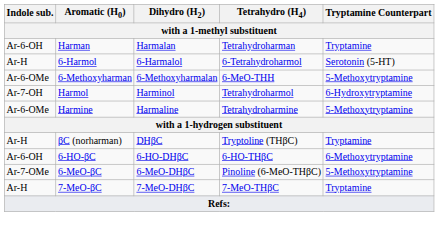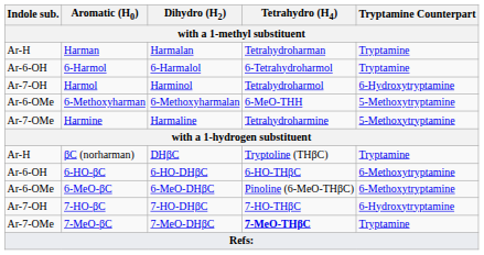 <table class="wikitable">
 <tr>
 <th>Indole sub.</th>
 <th>Aromatic (H<sub>0</sub>)</th>
 <th>Dihydro (H<sub>2</sub>)</th>
 <th>Tetrahydro (H<sub>4</sub>)</th>
 <th>Tryptamine Counterpart</th>
 </tr>
 <tr>
 <th colspan="5">with a 1-methyl substituent</th>
 </tr>
 <tr>
-<td>Ar-6-OH</td>
+<td>Ar-H</td>
 <td><a href='#'>Harman</a></td>
 <td><a href='#'>Harmalan</a></td>
 <td><a href='#'>Tetrahydroharman</a></td>
 <td><a href='#'>Tryptamine</a></td>
 </tr>
 <tr>
-<td>Ar-H</td>
+<td>Ar-6-OH</td>
 <td><a href='#'>6-Harmol</a></td>
 <td><a href='#'>6-Harmalol</a></td>
 <td><a href='#'>6-Tetrahydroharmol</a></td>
-<td><a href='#'>Serotonin</a> (5-HT)</td>
-</tr>
-<tr>
-<td>Ar-6-OMe</td>
-<td><a href='#'>6-Methoxyharman</a></td>
-<td><a href='#'>6-Methoxyharmalan</a></td>
-<td><a href='#'>6-MeO-THH</a></td>
-<td><a href='#'>5-Methoxytryptamine</a></td>
+<td><a href='#'>Tryptamine</a></td>
 </tr>
 <tr>
 <td>Ar-7-OH</td>
 <td><a href='#'>Harmol</a></td>
 <td><a href='#'>Harminol</a></td>
 <td><a href='#'>Tetrahydroharmol</a></td>
 <td><a href='#'>6-Hydroxytryptamine</a></td>
 </tr>
 <tr>
 <td>Ar-6-OMe</td>
+<td><a href='#'>6-Methoxyharman</a></td>
+<td><a href='#'>6-Methoxyharmalan</a></td>
+<td><a href='#'>6-MeO-THH</a></td>
+<td><a href='#'>5-Methoxytryptamine</a></td>
+</tr>
+<tr>
+<td>Ar-7-OMe</td>
 <td><a href='#'>Harmine</a></td>
 <td><a href='#'>Harmaline</a></td>
 <td><a href='#'>Tetrahydroharmine</a></td>
 <td><a href='#'>5-Methoxytryptamine</a></td>
 </tr>
 <tr>
 <th colspan="5">with a 1-hydrogen substituent</th>
 </tr>
 <tr>
 <td>Ar-H</td>
 <td><a href='#'>βC</a> (norharman)</td>
 <td><a href='#'>DHβC</a></td>
 <td><a href='#'>Tryptoline</a> (THβC)</td>
 <td><a href='#'>Tryptamine</a></td>
 </tr>
 <tr>
 <td>Ar-6-OH</td>
 <td><a href='#'>6-HO-βC</a></td>
 <td><a href='#'>6-HO-DHβC</a></td>
 <td><a href='#'>6-HO-THβC</a></td>
 <td><a href='#'>6-Methoxytryptamine</a></td>
 </tr>
 <tr>
-<td>Ar-7-OMe</td>
+<td>Ar-6-OMe</td>
 <td><a href='#'>6-MeO-βC</a></td>
 <td><a href='#'>6-MeO-DHβC</a></td>
 <td><a href='#'>Pinoline</a> (6-MeO-THβC)</td>
-<td><a href='#'>5-Methoxytryptamine</a></td>
+<td><a href='#'>6-Methoxytryptamine</a></td>
 </tr>
 <tr>
-<td>Ar-H</td>
+<td>Ar-7-OH</td>
+<td><a href='#'>7-HO-βC</a></td>
+<td><a href='#'>7-HO-DHβC</a></td>
+<td><a href='#'>7-HO-THβC</a></td>
+<td><a href='#'>6-Hydroxytryptamine</a></td>
+</tr>
+<tr>
+<td>Ar-7-OMe</td>
 <td><a href='#'>7-MeO-βC</a></td>
 <td><a href='#'>7-MeO-DHβC</a></td>
-<td><a href='#'>7-MeO-THβC</a></td>
+<td><strong><a href='#'>7-MeO-THβC</a></strong></td>
 <td><a href='#'>Tryptamine</a></td>
 </tr>
 <tr class="sortbottom">
 <td colspan="5" style="width: 1px; background-color:#eaecf0; text-align: center;"><strong>Refs:</strong> </td>
 </tr>
 </table>
